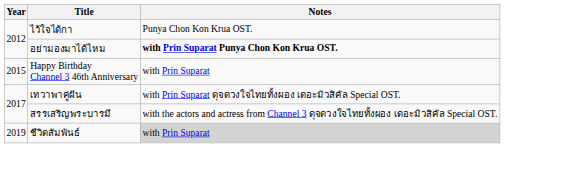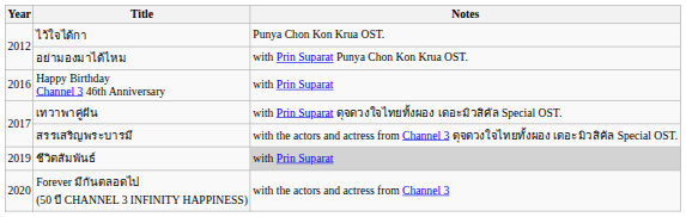 <table class="wikitable">
 <tr>
 <th>Year</th>
 <th>Title</th>
 <th>Notes</th>
 </tr>
 <tr>
 <td rowspan="2">2012</td>
 <td>ไว้ใจได้กา</td>
 <td>Punya Chon Kon Krua OST.</td>
 </tr>
 <tr>
 <td>อย่ามองมาได้ไหม</td>
-<td><strong>with <a href='#'>Prin Suparat</a> Punya Chon Kon Krua OST.</strong></td>
+<td>with <a href='#'>Prin Suparat</a> Punya Chon Kon Krua OST.</td>
 </tr>
 <tr>
-<td rowspan="1">2015</td>
+<td rowspan="1">2016</td>
 <td>Happy Birthday<br> <a href='#'>Channel 3</a> 46th Anniversary</td>
 <td>with <a href='#'>Prin Suparat</a></td>
 </tr>
 <tr>
 <td rowspan="2">2017</td>
 <td>เทวาพาคู่ฝัน</td>
 <td>with <a href='#'>Prin Suparat</a>  ดุจดวงใจไทยทั้งผอง เดอะมิวสิคัล Special OST.</td>
 </tr>
 <tr>
 <td>สรรเสริญพระบารมี</td>
 <td>with the actors and actress from <a href='#'>Channel 3</a> ดุจดวงใจไทยทั้งผอง เดอะมิวสิคัล Special OST.</td>
 </tr>
 <tr>
 <td rowspan="1">2019</td>
 <td>ชีวิตสัมพันธ์</td>
 <td style="background: lightgrey;">with <a href='#'>Prin Suparat</a></td>
 </tr>
+<tr>
+<td rowspan="1">2020</td>
+<td>Forever มีกันตลอดไป<br>(50 ปี CHANNEL 3 INFINITY HAPPINESS)</td>
+<td>with the actors and actress from <a href='#'>Channel 3</a></td>
+</tr>
 </table>
